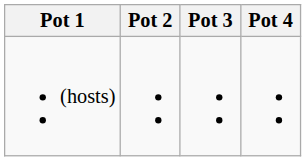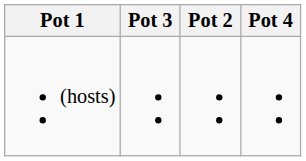 <table class="wikitable">
 <tr>
 <th>Pot 1</th>
+<th>Pot 3</th>
 <th>Pot 2</th>
-<th>Pot 3</th>
 <th>Pot 4</th>
 </tr>
 <tr>
 <td><br><ul><li> (hosts)</li><li></li></ul></td>
 <td><br><ul><li></li><li></li></ul></td>
 <td><br><ul><li></li><li></li></ul></td>
 <td><br><ul><li></li><li></li></ul></td>
 </tr>
 </table>
